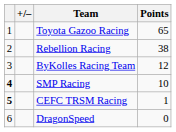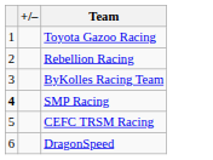 <table class="wikitable" style="font-size: 95%;">
 <tr>
 <th scope="col"></th>
 <th scope="col">+/–</th>
 <th scope="col">Team</th>
-<th scope="col">Points</th>
 </tr>
 <tr>
 <td align="center">1</td>
 <td align="left"></td>
 <td> <a href='#'>Toyota Gazoo Racing</a></td>
-<td align="right">65</td>
 </tr>
 <tr>
 <td align="center">2</td>
 <td align="left"></td>
 <td> <a href='#'>Rebellion Racing</a></td>
-<td align="right">38</td>
 </tr>
 <tr>
 <td align="center">3</td>
 <td align="left"></td>
 <td> <a href='#'>ByKolles Racing Team</a></td>
-<td align="right">12</td>
 </tr>
 <tr>
 <td align="center"><strong>4</strong></td>
 <td align="left"></td>
 <td> <a href='#'>SMP Racing</a></td>
-<td align="right">10</td>
 </tr>
 <tr>
-<td align="center"><strong>5</strong></td>
+<td align="center">5</td>
 <td align="left"></td>
 <td> <a href='#'>CEFC TRSM Racing</a></td>
-<td align="right">1</td>
 </tr>
 <tr>
 <td align="center">6</td>
 <td align="left"></td>
 <td> <a href='#'>DragonSpeed</a></td>
-<td align="right">0</td>
 </tr>
 </table>
